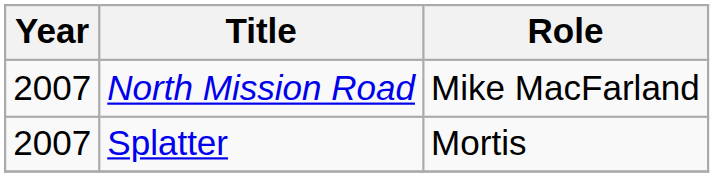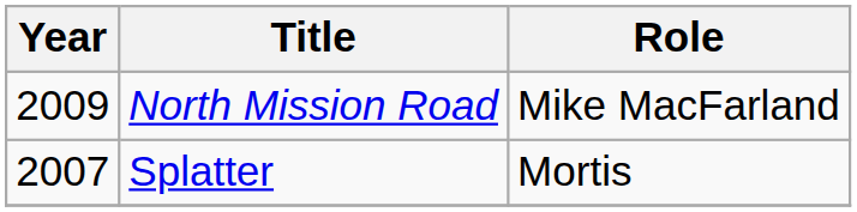 <table class="wikitable sortable">
 <tr>
 <th>Year</th>
 <th>Title</th>
 <th>Role</th>
 </tr>
 <tr>
-<td>2007</td>
+<td>2009</td>
 <td><em><a href='#'>North Mission Road</a></em></td>
 <td>Mike MacFarland</td>
 </tr>
 <tr>
 <td>2007</td>
 <td><a href='#'>Splatter</a></td>
 <td>Mortis</td>
 </tr>
 <tr>
 </tr>
 </table>
